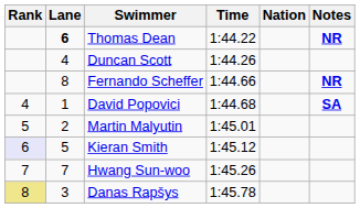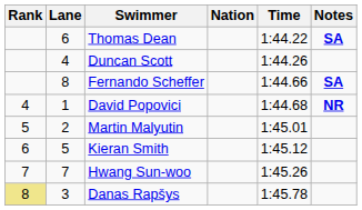 <table class="wikitable sortable" style="text-align:center">
 <tr>
 <th>Rank</th>
 <th>Lane</th>
 <th>Swimmer</th>
+<th>Nation</th>
 <th>Time</th>
-<th>Nation</th>
 <th>Notes</th>
 </tr>
 <tr>
 <td></td>
-<td><strong>6</strong></td>
+<td>6</td>
 <td align=left><a href='#'>Thomas Dean</a></td>
+<td align=left></td>
 <td>1:44.22</td>
-<td align=left></td>
-<td><strong><a href='#'>NR</a></strong></td>
+<td><strong><a href='#'>SA</a></strong></td>
 </tr>
 <tr>
 <td></td>
 <td>4</td>
 <td align=left><a href='#'>Duncan Scott</a></td>
+<td align=left></td>
 <td>1:44.26</td>
-<td align=left></td>
 <td></td>
 </tr>
 <tr>
 <td></td>
 <td>8</td>
 <td align=left><a href='#'>Fernando Scheffer</a></td>
+<td align=left></td>
 <td>1:44.66</td>
-<td align=left></td>
-<td><strong><a href='#'>NR</a></strong></td>
+<td><strong><a href='#'>SA</a></strong></td>
 </tr>
 <tr>
 <td>4</td>
 <td>1</td>
 <td align=left><a href='#'>David Popovici</a></td>
+<td align=left></td>
 <td>1:44.68</td>
-<td align=left></td>
-<td><strong><a href='#'>SA</a></strong></td>
+<td><strong><a href='#'>NR</a></strong></td>
 </tr>
 <tr>
 <td>5</td>
 <td>2</td>
 <td align=left><a href='#'>Martin Malyutin</a></td>
+<td align=left></td>
 <td>1:45.01</td>
-<td align=left></td>
 <td></td>
 </tr>
 <tr>
-<td style="background: lavender;">6</td>
+<td>6</td>
 <td>5</td>
 <td align=left><a href='#'>Kieran Smith</a></td>
+<td align=left></td>
 <td>1:45.12</td>
-<td align=left></td>
 <td></td>
 </tr>
 <tr>
 <td>7</td>
 <td>7</td>
 <td align=left><a href='#'>Hwang Sun-woo</a></td>
+<td align=left></td>
 <td>1:45.26</td>
-<td align=left></td>
 <td></td>
 </tr>
 <tr>
 <td style="background: khaki;">8</td>
 <td>3</td>
 <td align=left><a href='#'>Danas Rapšys</a></td>
+<td align=left></td>
 <td>1:45.78</td>
-<td align=left></td>
 <td></td>
 </tr>
 </table>
